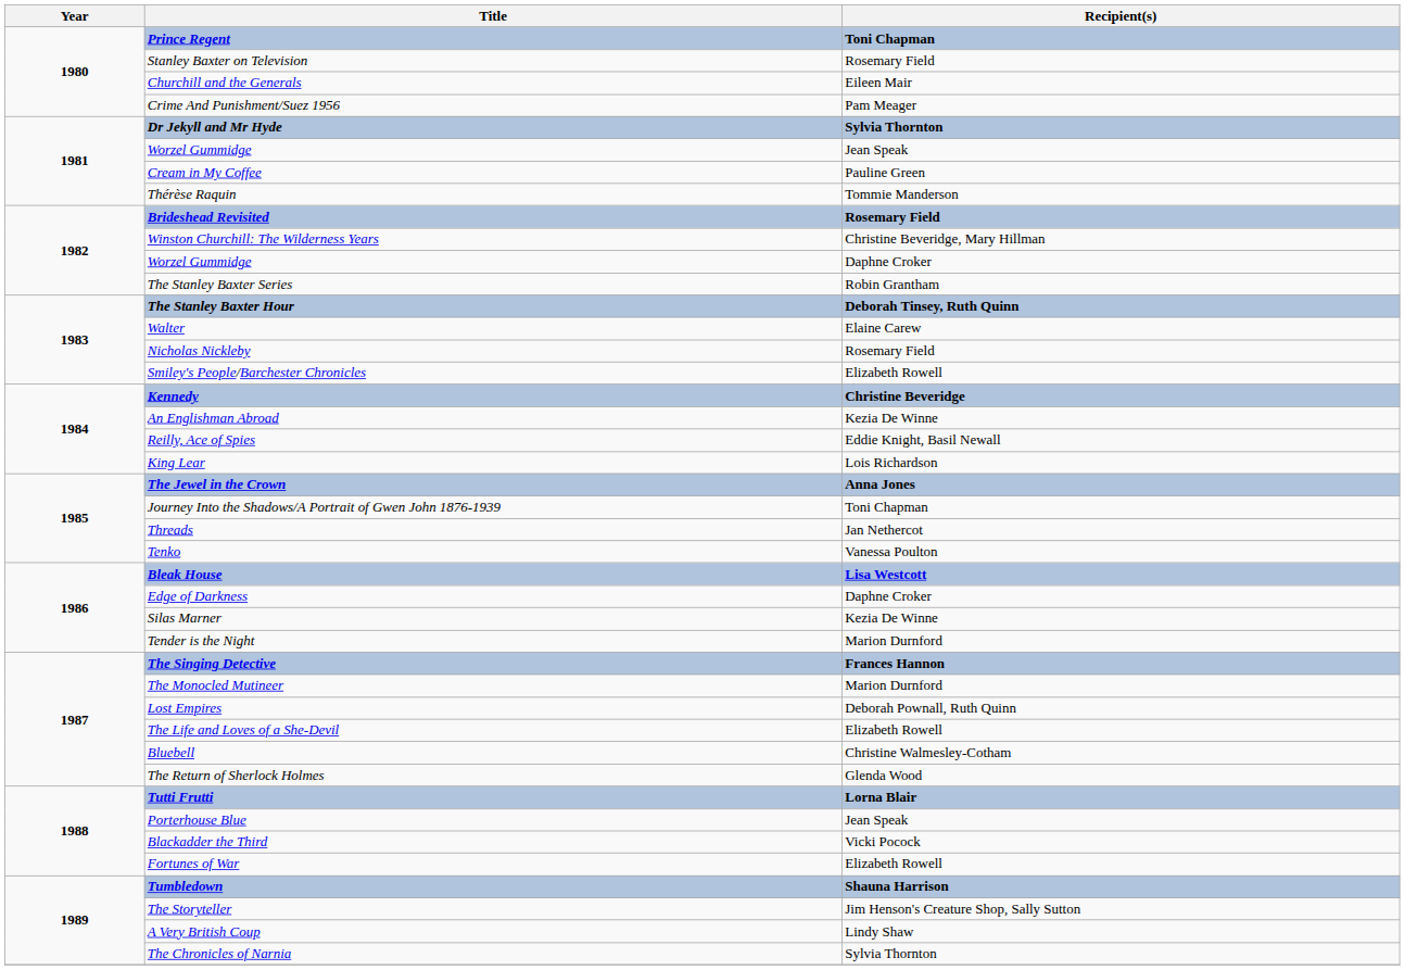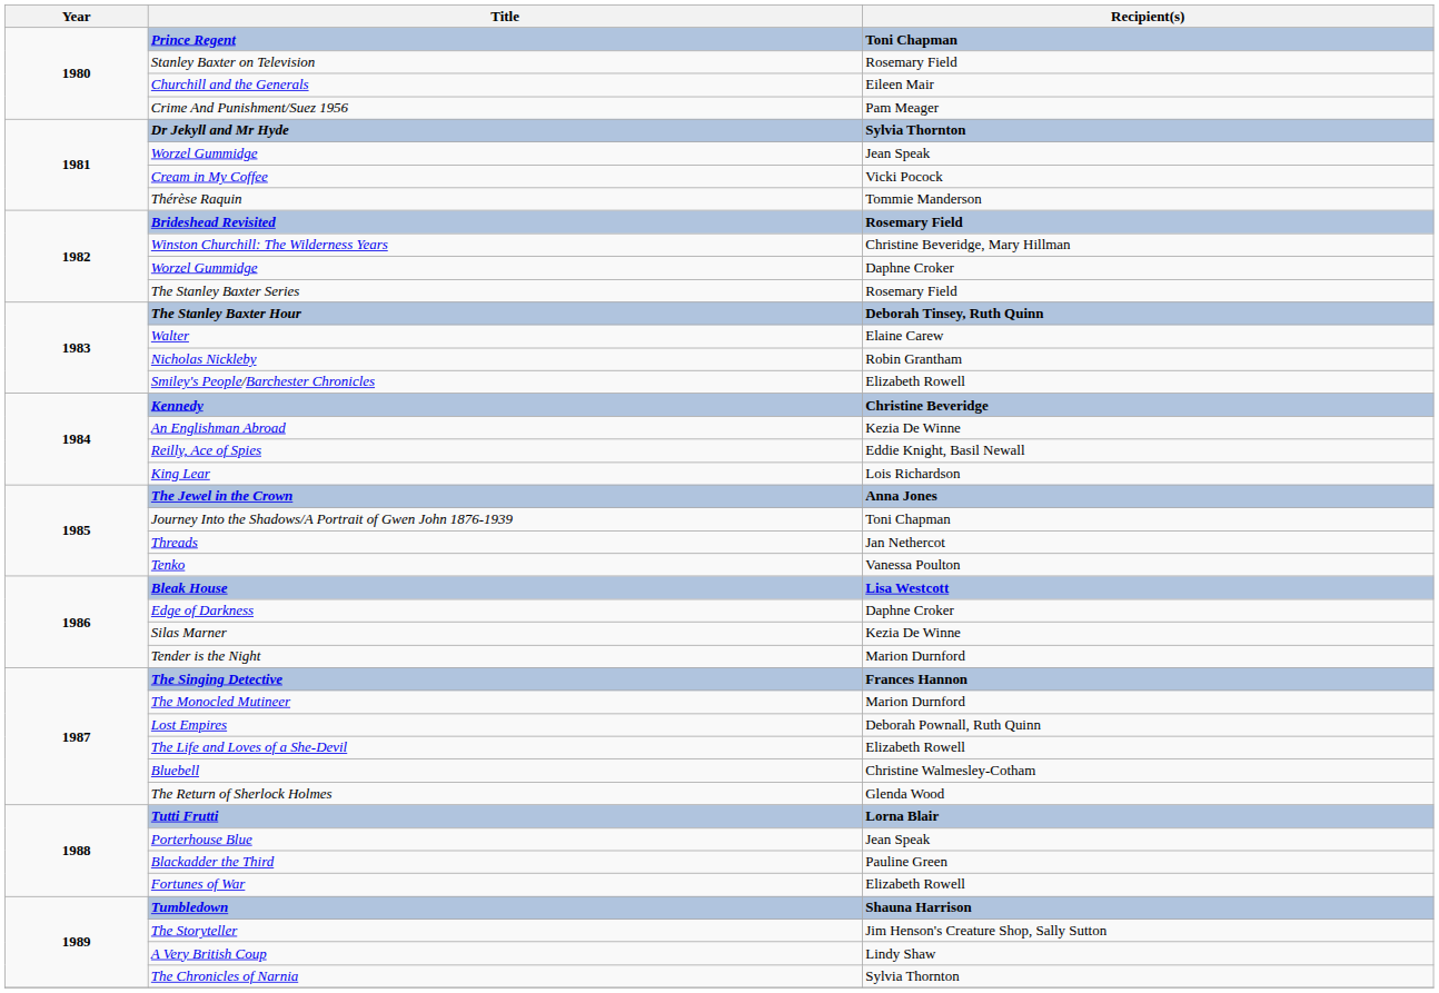 <table class="wikitable" width="80%">
 <tr>
 <th width=5%>Year</th>
 <th width=25%><strong>Title</strong></th>
 <th width=20%><strong>Recipient(s)</strong></th>
 </tr>
 <tr>
 <td rowspan="4" style="text-align:center;"><strong>1980</strong></td>
 <td style="background:#B0C4DE;"><strong><em><a href='#'>Prince Regent</a></em></strong></td>
 <td style="background:#B0C4DE;"><strong>Toni Chapman</strong></td>
 </tr>
 <tr>
 <td><em>Stanley Baxter on Television</em></td>
 <td>Rosemary Field</td>
 </tr>
 <tr>
 <td><em><a href='#'>Churchill and the Generals</a></em></td>
 <td>Eileen Mair</td>
 </tr>
 <tr>
 <td><em>Crime And Punishment/Suez 1956</em></td>
 <td>Pam Meager</td>
 </tr>
 <tr>
 <td rowspan="4" style="text-align:center;"><strong>1981</strong></td>
 <td style="background:#B0C4DE;"><strong><em>Dr Jekyll and Mr Hyde</em></strong></td>
 <td style="background:#B0C4DE;"><strong>Sylvia Thornton</strong></td>
 </tr>
 <tr>
 <td><em><a href='#'>Worzel Gummidge</a></em></td>
 <td>Jean Speak</td>
 </tr>
 <tr>
 <td><em><a href='#'>Cream in My Coffee</a></em></td>
-<td>Pauline Green</td>
+<td>Vicki Pocock</td>
 </tr>
 <tr>
 <td><em>Thérèse Raquin</em></td>
 <td>Tommie Manderson</td>
 </tr>
 <tr>
 <td rowspan="4" style="text-align:center;"><strong>1982</strong></td>
 <td style="background:#B0C4DE;"><strong><em><a href='#'>Brideshead Revisited</a></em></strong></td>
 <td style="background:#B0C4DE;"><strong>Rosemary Field</strong></td>
 </tr>
 <tr>
 <td><em><a href='#'>Winston Churchill: The Wilderness Years</a></em></td>
 <td>Christine Beveridge, Mary Hillman</td>
 </tr>
 <tr>
 <td><em><a href='#'>Worzel Gummidge</a></em></td>
 <td>Daphne Croker</td>
 </tr>
 <tr>
 <td><em>The Stanley Baxter Series</em></td>
-<td>Robin Grantham</td>
+<td>Rosemary Field</td>
 </tr>
 <tr>
 <td rowspan="4" style="text-align:center;"><strong>1983</strong></td>
 <td style="background:#B0C4DE;"><strong><em>The Stanley Baxter Hour</em></strong></td>
 <td style="background:#B0C4DE;"><strong>Deborah Tinsey, Ruth Quinn</strong></td>
 </tr>
 <tr>
 <td><em><a href='#'>Walter</a></em></td>
 <td>Elaine Carew</td>
 </tr>
 <tr>
 <td><em><a href='#'>Nicholas Nickleby</a></em></td>
-<td>Rosemary Field</td>
+<td>Robin Grantham</td>
 </tr>
 <tr>
 <td><em><a href='#'>Smiley's People</a>/<a href='#'>Barchester Chronicles</a></em></td>
 <td>Elizabeth Rowell</td>
 </tr>
 <tr>
 <td rowspan="4" style="text-align:center;"><strong>1984</strong></td>
 <td style="background:#B0C4DE;"><strong><em><a href='#'>Kennedy</a></em></strong></td>
 <td style="background:#B0C4DE;"><strong>Christine Beveridge</strong></td>
 </tr>
 <tr>
 <td><em><a href='#'>An Englishman Abroad</a></em></td>
 <td>Kezia De Winne</td>
 </tr>
 <tr>
 <td><em><a href='#'>Reilly, Ace of Spies</a></em></td>
 <td>Eddie Knight, Basil Newall</td>
 </tr>
 <tr>
 <td><em><a href='#'>King Lear</a></em></td>
 <td>Lois Richardson</td>
 </tr>
 <tr>
 <td rowspan="4" style="text-align:center;"><strong>1985</strong></td>
 <td style="background:#B0C4DE;"><strong><em><a href='#'>The Jewel in the Crown</a></em></strong></td>
 <td style="background:#B0C4DE;"><strong>Anna Jones</strong></td>
 </tr>
 <tr>
 <td><em>Journey Into the Shadows/A Portrait of Gwen John 1876-1939</em></td>
 <td>Toni Chapman</td>
 </tr>
 <tr>
 <td><em><a href='#'>Threads</a></em></td>
 <td>Jan Nethercot</td>
 </tr>
 <tr>
 <td><em><a href='#'>Tenko</a></em></td>
 <td>Vanessa Poulton</td>
 </tr>
 <tr>
 <td rowspan="4" style="text-align:center;"><strong>1986</strong></td>
 <td style="background:#B0C4DE;"><strong><em><a href='#'>Bleak House</a></em></strong></td>
 <td style="background:#B0C4DE;"><strong><a href='#'>Lisa Westcott</a></strong></td>
 </tr>
 <tr>
 <td><em><a href='#'>Edge of Darkness</a></em></td>
 <td>Daphne Croker</td>
 </tr>
 <tr>
 <td><em>Silas Marner</em></td>
 <td>Kezia De Winne</td>
 </tr>
 <tr>
 <td><em>Tender is the Night</em></td>
 <td>Marion Durnford</td>
 </tr>
 <tr>
 <td rowspan="6" style="text-align:center;"><strong>1987</strong></td>
 <td style="background:#B0C4DE;"><strong><em><a href='#'>The Singing Detective</a></em></strong></td>
 <td style="background:#B0C4DE;"><strong>Frances Hannon</strong></td>
 </tr>
 <tr>
 <td><em><a href='#'>The Monocled Mutineer</a></em></td>
 <td>Marion Durnford</td>
 </tr>
 <tr>
 <td><em><a href='#'>Lost Empires</a></em></td>
 <td>Deborah Pownall, Ruth Quinn</td>
 </tr>
 <tr>
 <td><em><a href='#'>The Life and Loves of a She-Devil</a></em></td>
 <td>Elizabeth Rowell</td>
 </tr>
 <tr>
 <td><em><a href='#'>Bluebell</a></em></td>
 <td>Christine Walmesley-Cotham</td>
 </tr>
 <tr>
 <td><em>The Return of Sherlock Holmes</em></td>
 <td>Glenda Wood</td>
 </tr>
 <tr>
 <td rowspan="4" style="text-align:center;"><strong>1988</strong></td>
 <td style="background:#B0C4DE;"><strong><em><a href='#'>Tutti Frutti</a></em></strong></td>
 <td style="background:#B0C4DE;"><strong>Lorna Blair</strong></td>
 </tr>
 <tr>
 <td><em><a href='#'>Porterhouse Blue</a></em></td>
 <td>Jean Speak</td>
 </tr>
 <tr>
 <td><em><a href='#'>Blackadder the Third</a></em></td>
-<td>Vicki Pocock</td>
+<td>Pauline Green</td>
 </tr>
 <tr>
 <td><em><a href='#'>Fortunes of War</a></em></td>
 <td>Elizabeth Rowell</td>
 </tr>
 <tr>
 <td rowspan="4" style="text-align:center;"><strong>1989</strong></td>
 <td style="background:#B0C4DE;"><strong><em><a href='#'>Tumbledown</a></em></strong></td>
 <td style="background:#B0C4DE;"><strong>Shauna Harrison</strong></td>
 </tr>
 <tr>
 <td><em><a href='#'>The Storyteller</a></em></td>
 <td>Jim Henson's Creature Shop, Sally Sutton</td>
 </tr>
 <tr>
 <td><em><a href='#'>A Very British Coup</a></em></td>
 <td>Lindy Shaw</td>
 </tr>
 <tr>
 <td><em><a href='#'>The Chronicles of Narnia</a></em></td>
 <td>Sylvia Thornton</td>
 </tr>
 <tr>
 </tr>
 </table>
